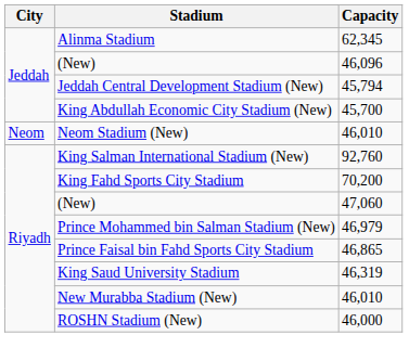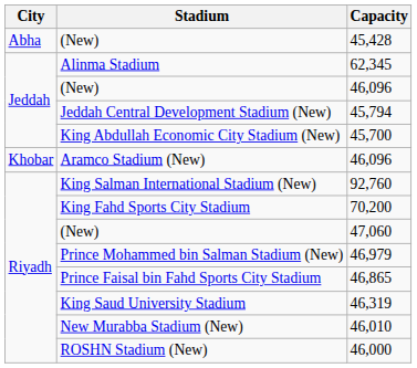 <table class="wikitable sortable">
 <tr>
 <th>City</th>
 <th>Stadium</th>
 <th>Capacity</th>
+</tr>
+<tr>
+<td><a href='#'>Abha</a></td>
+<td> (New)</td>
+<td>45,428</td>
 </tr>
 <tr>
 <td rowspan=4><a href='#'>Jeddah</a></td>
 <td><a href='#'>Alinma Stadium</a></td>
 <td>62,345</td>
 </tr>
 <tr>
 <td> (New)</td>
 <td>46,096</td>
 </tr>
 <tr>
 <td><a href='#'>Jeddah Central Development Stadium</a> (New)</td>
 <td>45,794</td>
 </tr>
 <tr>
 <td><a href='#'>King Abdullah Economic City Stadium</a> (New)</td>
 <td>45,700</td>
 </tr>
 <tr>
-<td><a href='#'>Neom</a></td>
-<td><a href='#'>Neom Stadium</a> (New)</td>
-<td>46,010</td>
+<td><a href='#'>Khobar</a></td>
+<td><a href='#'>Aramco Stadium</a> (New)</td>
+<td>46,096</td>
 </tr>
 <tr>
 <td rowspan="8"><a href='#'>Riyadh</a></td>
 <td><a href='#'>King Salman International Stadium</a> (New)</td>
 <td>92,760</td>
 </tr>
 <tr>
 <td><a href='#'>King Fahd Sports City Stadium</a></td>
 <td>70,200</td>
 </tr>
 <tr>
 <td> (New)</td>
 <td>47,060</td>
 </tr>
 <tr>
 <td><a href='#'>Prince Mohammed bin Salman Stadium</a> (New)</td>
 <td>46,979</td>
 </tr>
 <tr>
 <td><a href='#'>Prince Faisal bin Fahd Sports City Stadium</a></td>
 <td>46,865</td>
 </tr>
 <tr>
 <td><a href='#'>King Saud University Stadium</a></td>
 <td>46,319</td>
 </tr>
 <tr>
 <td><a href='#'>New Murabba Stadium</a> (New)</td>
 <td>46,010</td>
 </tr>
 <tr>
 <td><a href='#'>ROSHN Stadium</a> (New)</td>
 <td>46,000</td>
 </tr>
 </table>
